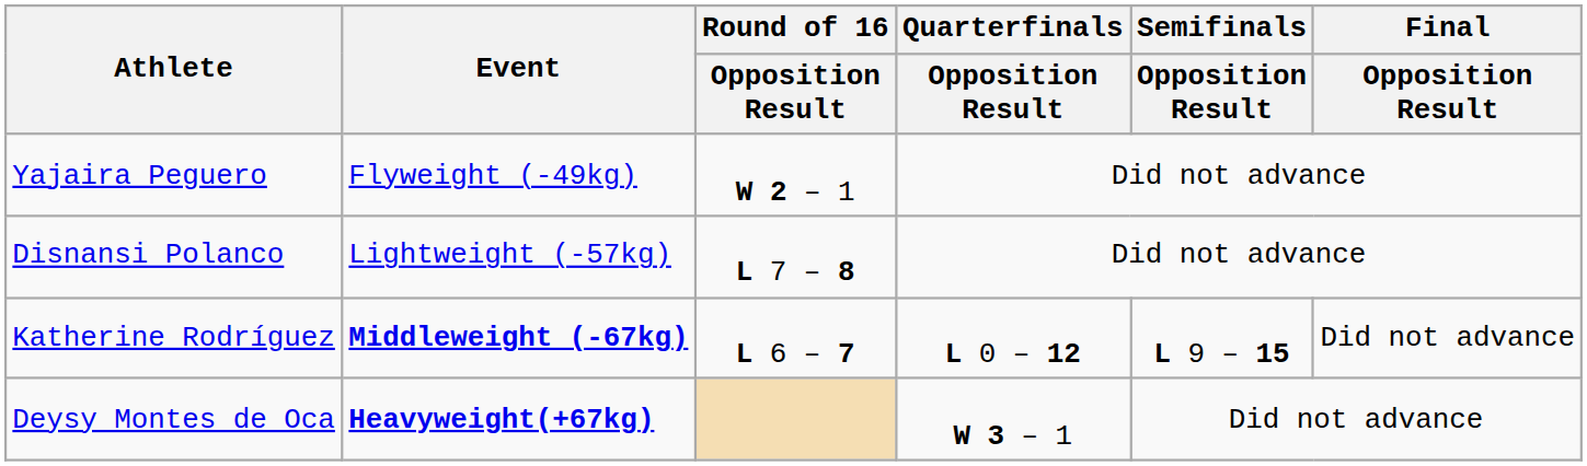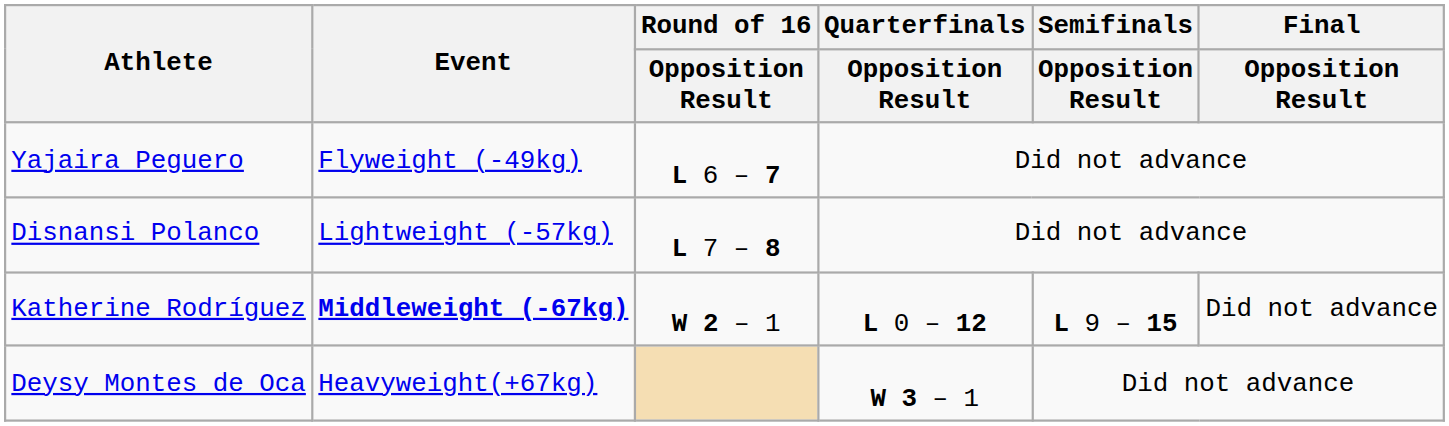 <table class="wikitable" style="font-size:90%">
 <tr>
 <th rowspan="2">Athlete</th>
 <th rowspan="2">Event</th>
 <th>Round of 16</th>
 <th>Quarterfinals</th>
 <th>Semifinals</th>
 <th>Final</th>
 </tr>
 <tr>
 <th>Opposition<br>Result</th>
 <th>Opposition<br>Result</th>
 <th>Opposition<br>Result</th>
 <th>Opposition<br>Result</th>
 </tr>
 <tr>
 <td><a href='#'>Yajaira Peguero</a></td>
 <td><a href='#'>Flyweight (-49kg)</a></td>
-<td align=center><br><strong>W</strong> <strong>2</strong> – 1</td>
+<td align=center><br><strong>L</strong> 6 – <strong>7</strong></td>
 <td align=center colspan="7">Did not advance</td>
 </tr>
 <tr>
 <td><a href='#'>Disnansi Polanco</a></td>
 <td><a href='#'>Lightweight (-57kg)</a></td>
 <td align=center><br><strong>L</strong> 7 – <strong>8</strong></td>
 <td align=center colspan="7">Did not advance</td>
 </tr>
 <tr>
 <td><a href='#'>Katherine Rodríguez</a></td>
 <td><strong><a href='#'>Middleweight (-67kg)</a></strong></td>
-<td align=center><br><strong>L</strong> 6 – <strong>7</strong></td>
+<td align=center><br><strong>W</strong> <strong>2</strong> – 1</td>
 <td align=center><br><strong>L</strong> 0 – <strong>12</strong></td>
 <td align=center><br><strong>L</strong> 9 – <strong>15</strong><br></td>
 <td align=center colspan="7">Did not advance</td>
 </tr>
 <tr>
 <td><a href='#'>Deysy Montes de Oca</a></td>
-<td><strong><a href='#'>Heavyweight(+67kg)</a></strong></td>
+<td><a href='#'>Heavyweight(+67kg)</a></td>
 <td align=center bgcolor=wheat></td>
 <td align=center><br><strong>W</strong> <strong>3</strong> – 1</td>
 <td align=center colspan="7">Did not advance</td>
 </tr>
 </table>
